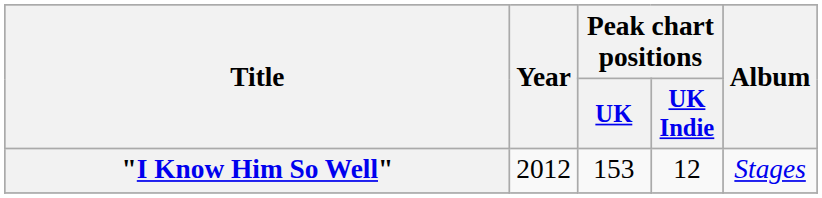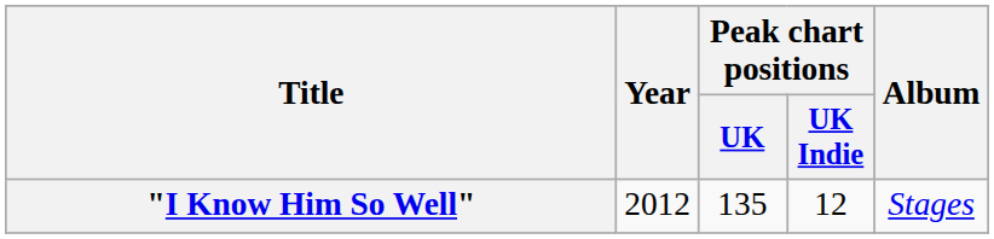 <table class="wikitable plainrowheaders" style="text-align:center;" border="1">
 <tr>
 <th scope="col" rowspan="2" style="width:18em;">Title</th>
 <th scope="col" rowspan="2">Year</th>
 <th scope="col" colspan="2">Peak chart positions</th>
 <th scope="col" rowspan="2">Album</th>
 </tr>
 <tr>
 <th scope="col" style="width:2.5em;font-size:90%;"><a href='#'>UK</a><br></th>
 <th scope="col" style="width:2.5em;font-size:90%;"><a href='#'>UK Indie</a><br></th>
 </tr>
 <tr>
 <th scope="row">"<a href='#'>I Know Him So Well</a>"<br></th>
 <td>2012</td>
-<td>153</td>
+<td>135</td>
 <td>12</td>
 <td><em><a href='#'>Stages</a></em></td>
 </tr>
 </table>
